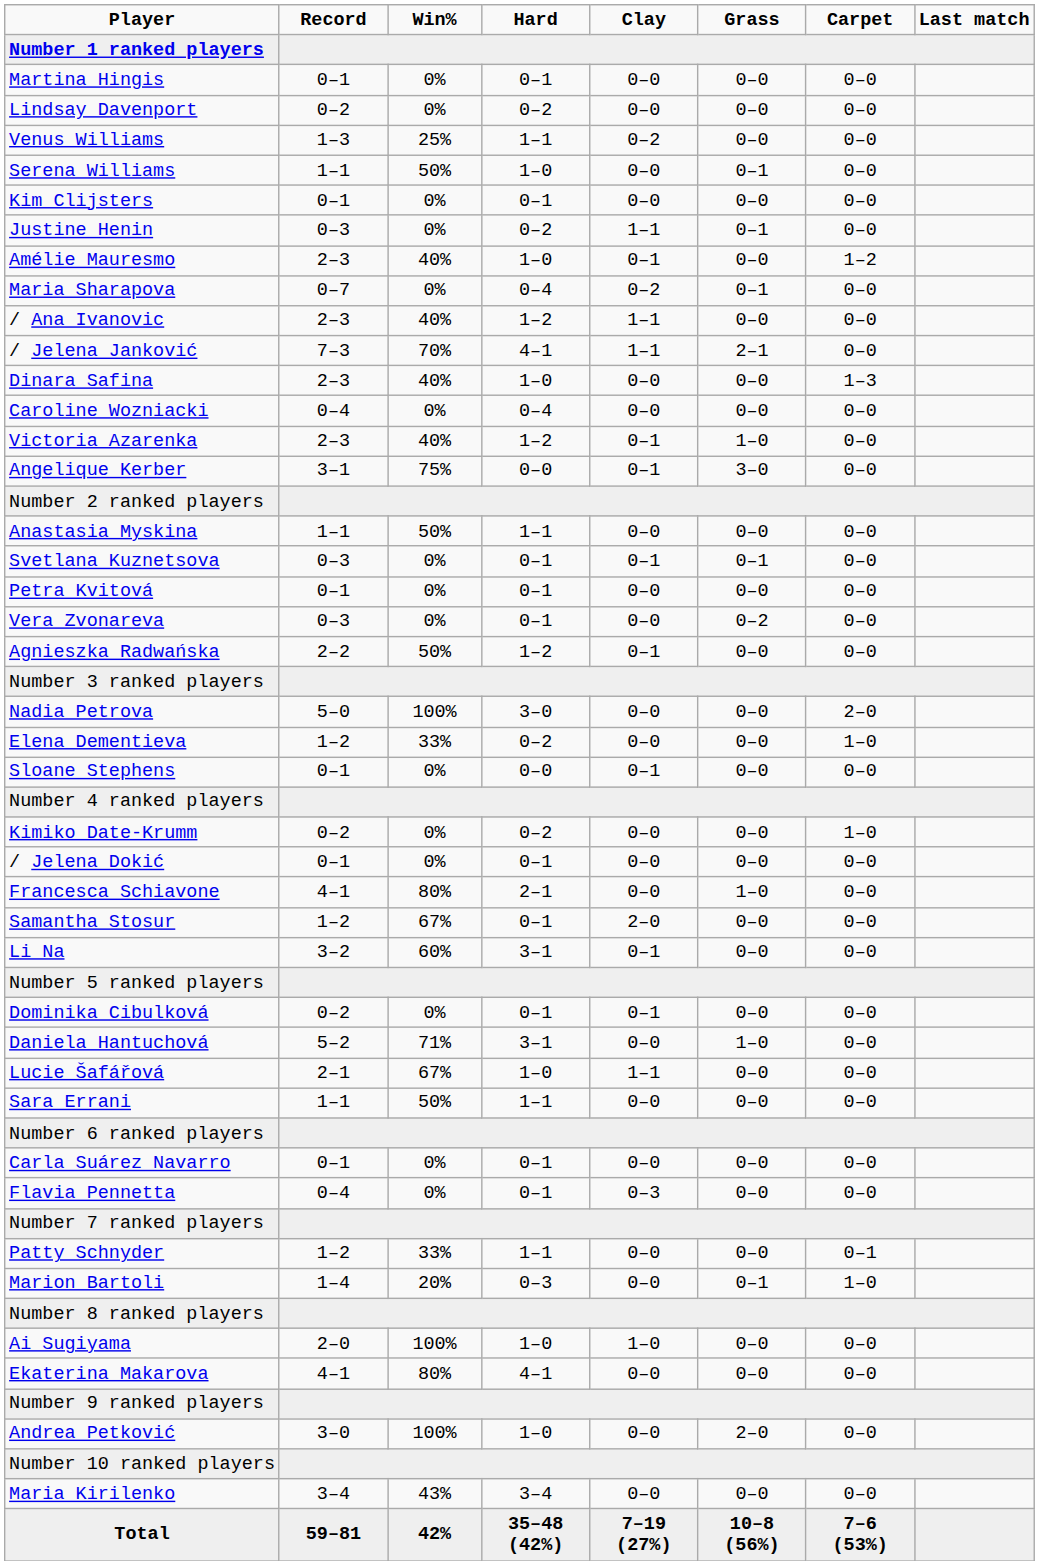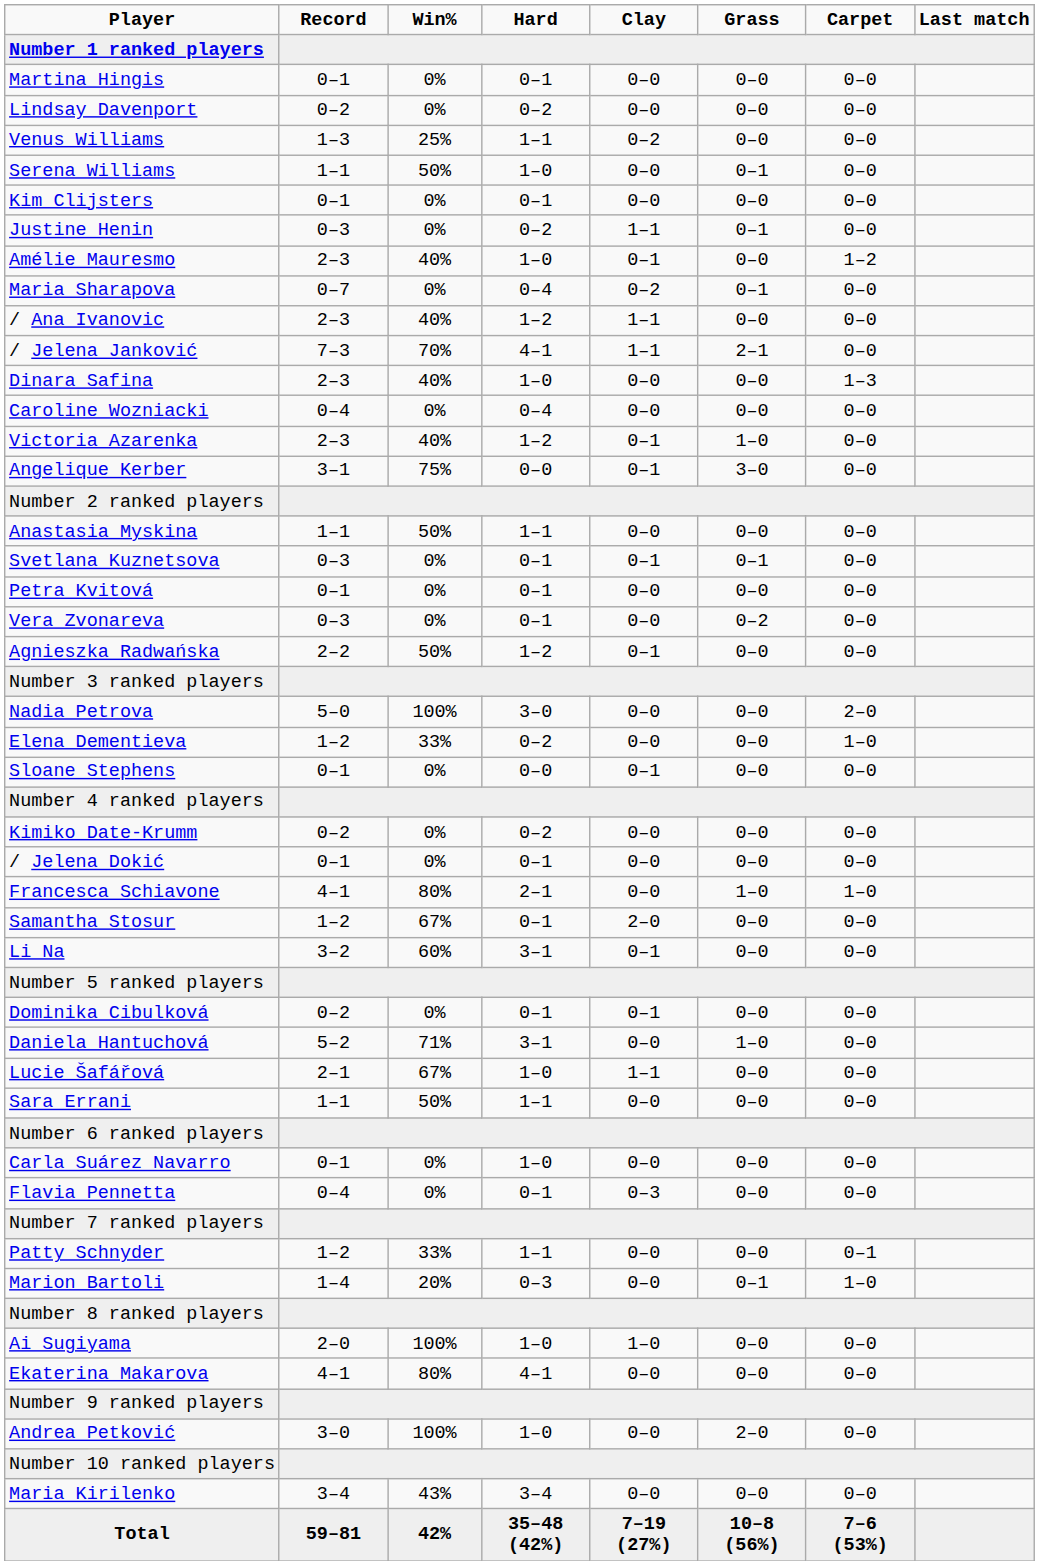 <table class="sortable wikitable" style=text-align:center>
 <tr>
 <td><strong>Player</strong></td>
 <td width=70><strong>Record</strong></td>
 <td width=60><strong>Win%</strong></td>
 <td width=70><strong>Hard</strong></td>
 <td width=70><strong>Clay</strong></td>
 <td width=70><strong>Grass</strong></td>
 <td width="70"><strong>Carpet</strong></td>
 <td><strong>Last match</strong></td>
 </tr>
 <tr bgcolor=efefef>
 <td align=left><strong><a href='#'>Number 1 ranked players</a></strong></td>
 <td colspan="7"></td>
 </tr>
 <tr>
 <td align=left> <a href='#'>Martina Hingis</a></td>
 <td>0–1</td>
 <td>0%</td>
 <td>0–1</td>
 <td>0–0</td>
 <td>0–0</td>
 <td>0–0</td>
 <td></td>
 </tr>
 <tr>
 <td align=left> <a href='#'>Lindsay Davenport</a></td>
 <td>0–2</td>
 <td>0%</td>
 <td>0–2</td>
 <td>0–0</td>
 <td>0–0</td>
 <td>0–0</td>
 <td></td>
 </tr>
 <tr>
 <td align=left> <a href='#'>Venus Williams</a></td>
 <td>1–3</td>
 <td>25%</td>
 <td>1–1</td>
 <td>0–2</td>
 <td>0–0</td>
 <td>0–0</td>
 <td></td>
 </tr>
 <tr>
 <td align=left> <a href='#'>Serena Williams</a></td>
 <td>1–1</td>
 <td>50%</td>
 <td>1–0</td>
 <td>0–0</td>
 <td>0–1</td>
 <td>0–0</td>
 <td></td>
 </tr>
 <tr>
 <td align=left> <a href='#'>Kim Clijsters</a></td>
 <td>0–1</td>
 <td>0%</td>
 <td>0–1</td>
 <td>0–0</td>
 <td>0–0</td>
 <td>0–0</td>
 <td></td>
 </tr>
 <tr>
 <td align=left> <a href='#'>Justine Henin</a></td>
 <td>0–3</td>
 <td>0%</td>
 <td>0–2</td>
 <td>1–1</td>
 <td>0–1</td>
 <td>0–0</td>
 <td></td>
 </tr>
 <tr>
 <td align=left> <a href='#'>Amélie Mauresmo</a></td>
 <td>2–3</td>
 <td>40%</td>
 <td>1–0</td>
 <td>0–1</td>
 <td>0–0</td>
 <td>1–2</td>
 <td></td>
 </tr>
 <tr>
 <td align=left> <a href='#'>Maria Sharapova</a></td>
 <td>0–7</td>
 <td>0%</td>
 <td>0–4</td>
 <td>0–2</td>
 <td>0–1</td>
 <td>0–0</td>
 <td></td>
 </tr>
 <tr>
 <td align=left>/ <a href='#'>Ana Ivanovic</a></td>
 <td>2–3</td>
 <td>40%</td>
 <td>1–2</td>
 <td>1–1</td>
 <td>0–0</td>
 <td>0–0</td>
 <td></td>
 </tr>
 <tr>
 <td align=left>/ <a href='#'>Jelena Janković</a></td>
 <td>7–3</td>
 <td>70%</td>
 <td>4–1</td>
 <td>1–1</td>
 <td>2–1</td>
 <td>0–0</td>
 <td></td>
 </tr>
 <tr>
 <td align=left> <a href='#'>Dinara Safina</a></td>
 <td>2–3</td>
 <td>40%</td>
 <td>1–0</td>
 <td>0–0</td>
 <td>0–0</td>
 <td>1–3</td>
 <td></td>
 </tr>
 <tr>
 <td align=left> <a href='#'>Caroline Wozniacki</a></td>
 <td>0–4</td>
 <td>0%</td>
 <td>0–4</td>
 <td>0–0</td>
 <td>0–0</td>
 <td>0–0</td>
 <td></td>
 </tr>
 <tr>
 <td align=left> <a href='#'>Victoria Azarenka</a></td>
 <td>2–3</td>
 <td>40%</td>
 <td>1–2</td>
 <td>0–1</td>
 <td>1–0</td>
 <td>0–0</td>
 <td></td>
 </tr>
 <tr>
 <td align=left> <a href='#'>Angelique Kerber</a></td>
 <td>3–1</td>
 <td>75%</td>
 <td>0–0</td>
 <td>0–1</td>
 <td>3–0</td>
 <td>0–0</td>
 <td></td>
 </tr>
 <tr bgcolor=efefef>
 <td align=left>Number 2 ranked players</td>
 <td colspan="7"></td>
 </tr>
 <tr>
 <td align=left> <a href='#'>Anastasia Myskina</a></td>
 <td>1–1</td>
 <td>50%</td>
 <td>1–1</td>
 <td>0–0</td>
 <td>0–0</td>
 <td>0–0</td>
 <td></td>
 </tr>
 <tr>
 <td align=left> <a href='#'>Svetlana Kuznetsova</a></td>
 <td>0–3</td>
 <td>0%</td>
 <td>0–1</td>
 <td>0–1</td>
 <td>0–1</td>
 <td>0–0</td>
 <td></td>
 </tr>
 <tr>
 <td align=left> <a href='#'>Petra Kvitová</a></td>
 <td>0–1</td>
 <td>0%</td>
 <td>0–1</td>
 <td>0–0</td>
 <td>0–0</td>
 <td>0–0</td>
 <td></td>
 </tr>
 <tr>
 <td align=left> <a href='#'>Vera Zvonareva</a></td>
 <td>0–3</td>
 <td>0%</td>
 <td>0–1</td>
 <td>0–0</td>
 <td>0–2</td>
 <td>0–0</td>
 <td></td>
 </tr>
 <tr>
 <td align=left> <a href='#'>Agnieszka Radwańska</a></td>
 <td>2–2</td>
 <td>50%</td>
 <td>1–2</td>
 <td>0–1</td>
 <td>0–0</td>
 <td>0–0</td>
 <td></td>
 </tr>
 <tr bgcolor=efefef>
 <td align=left>Number 3 ranked players</td>
 <td colspan="7"></td>
 </tr>
 <tr>
 <td align=left> <a href='#'>Nadia Petrova</a></td>
 <td>5–0</td>
 <td>100%</td>
 <td>3–0</td>
 <td>0–0</td>
 <td>0–0</td>
 <td>2–0</td>
 <td></td>
 </tr>
 <tr>
 <td align=left> <a href='#'>Elena Dementieva</a></td>
 <td>1–2</td>
 <td>33%</td>
 <td>0–2</td>
 <td>0–0</td>
 <td>0–0</td>
 <td>1–0</td>
 <td></td>
 </tr>
 <tr>
 <td align=left> <a href='#'>Sloane Stephens</a></td>
 <td>0–1</td>
 <td>0%</td>
 <td>0–0</td>
 <td>0–1</td>
 <td>0–0</td>
 <td>0–0</td>
 <td></td>
 </tr>
 <tr bgcolor=efefef>
 <td align=left>Number 4 ranked players</td>
 <td colspan="7"></td>
 </tr>
 <tr>
 <td align=left> <a href='#'>Kimiko Date-Krumm</a></td>
 <td>0–2</td>
 <td>0%</td>
 <td>0–2</td>
 <td>0–0</td>
 <td>0–0</td>
-<td>1–0</td>
+<td>0–0</td>
 <td></td>
 </tr>
 <tr>
 <td align=left>/ <a href='#'>Jelena Dokić</a></td>
 <td>0–1</td>
 <td>0%</td>
 <td>0–1</td>
 <td>0–0</td>
 <td>0–0</td>
 <td>0–0</td>
 <td></td>
 </tr>
 <tr>
 <td align=left> <a href='#'>Francesca Schiavone</a></td>
 <td>4–1</td>
 <td>80%</td>
 <td>2–1</td>
 <td>0–0</td>
 <td>1–0</td>
-<td>0–0</td>
+<td>1–0</td>
 <td></td>
 </tr>
 <tr>
 <td align=left> <a href='#'>Samantha Stosur</a></td>
 <td>1–2</td>
 <td>67%</td>
 <td>0–1</td>
 <td>2–0</td>
 <td>0–0</td>
 <td>0–0</td>
 <td></td>
 </tr>
 <tr>
 <td align=left> <a href='#'>Li Na</a></td>
 <td>3–2</td>
 <td>60%</td>
 <td>3–1</td>
 <td>0–1</td>
 <td>0–0</td>
 <td>0–0</td>
 <td></td>
 </tr>
 <tr bgcolor=efefef>
 <td align=left>Number 5 ranked players</td>
 <td colspan="7"></td>
 </tr>
 <tr>
 <td align=left> <a href='#'>Dominika Cibulková</a></td>
 <td>0–2</td>
 <td>0%</td>
 <td>0–1</td>
 <td>0–1</td>
 <td>0–0</td>
 <td>0–0</td>
 <td></td>
 </tr>
 <tr>
 <td align=left> <a href='#'>Daniela Hantuchová</a></td>
 <td>5–2</td>
 <td>71%</td>
 <td>3–1</td>
 <td>0–0</td>
 <td>1–0</td>
 <td>0–0</td>
 <td></td>
 </tr>
 <tr>
 <td align=left> <a href='#'>Lucie Šafářová</a></td>
 <td>2–1</td>
 <td>67%</td>
 <td>1–0</td>
 <td>1–1</td>
 <td>0–0</td>
 <td>0–0</td>
 <td></td>
 </tr>
 <tr>
 <td align=left> <a href='#'>Sara Errani</a></td>
 <td>1–1</td>
 <td>50%</td>
 <td>1–1</td>
 <td>0–0</td>
 <td>0–0</td>
 <td>0–0</td>
 <td></td>
 </tr>
 <tr bgcolor=efefef>
 <td align=left>Number 6 ranked players</td>
 <td colspan="7"></td>
 </tr>
 <tr>
 <td align=left> <a href='#'>Carla Suárez Navarro</a></td>
 <td>0–1</td>
 <td>0%</td>
-<td>0–1</td>
+<td>1–0</td>
 <td>0–0</td>
 <td>0–0</td>
 <td>0–0</td>
 <td></td>
 </tr>
 <tr>
 <td align=left> <a href='#'>Flavia Pennetta</a></td>
 <td>0–4</td>
 <td>0%</td>
 <td>0–1</td>
 <td>0–3</td>
 <td>0–0</td>
 <td>0–0</td>
 <td></td>
 </tr>
 <tr bgcolor=efefef>
 <td align=left>Number 7 ranked players</td>
 <td colspan="7"></td>
 </tr>
 <tr>
 <td align=left> <a href='#'>Patty Schnyder</a></td>
 <td>1–2</td>
 <td>33%</td>
 <td>1–1</td>
 <td>0–0</td>
 <td>0–0</td>
 <td>0–1</td>
 <td></td>
 </tr>
 <tr>
 <td align=left> <a href='#'>Marion Bartoli</a></td>
 <td>1–4</td>
 <td>20%</td>
 <td>0–3</td>
 <td>0–0</td>
 <td>0–1</td>
 <td>1–0</td>
 <td></td>
 </tr>
 <tr bgcolor=efefef>
 <td align=left>Number 8 ranked players</td>
 <td colspan="7"></td>
 </tr>
 <tr>
 <td align=left> <a href='#'>Ai Sugiyama</a></td>
 <td>2–0</td>
 <td>100%</td>
 <td>1–0</td>
 <td>1–0</td>
 <td>0–0</td>
 <td>0–0</td>
 <td></td>
 </tr>
 <tr>
 <td align=left> <a href='#'>Ekaterina Makarova</a></td>
 <td>4–1</td>
 <td>80%</td>
 <td>4–1</td>
 <td>0–0</td>
 <td>0–0</td>
 <td>0–0</td>
 <td></td>
 </tr>
 <tr bgcolor=efefef>
 <td align=left>Number 9 ranked players</td>
 <td colspan="7"></td>
 </tr>
 <tr>
 <td align=left> <a href='#'>Andrea Petković</a></td>
 <td>3–0</td>
 <td>100%</td>
 <td>1–0</td>
 <td>0–0</td>
 <td>2–0</td>
 <td>0–0</td>
 <td></td>
 </tr>
 <tr bgcolor=efefef>
 <td align=left>Number 10 ranked players</td>
 <td colspan="7"></td>
 </tr>
 <tr>
 <td align=left> <a href='#'>Maria Kirilenko</a></td>
 <td>3–4</td>
 <td>43%</td>
 <td>3–4</td>
 <td>0–0</td>
 <td>0–0</td>
 <td>0–0</td>
 <td></td>
 </tr>
 <tr style=background:#efefef;font-weight:bold>
 <td>Total</td>
 <td>59–81</td>
 <td>42%</td>
 <td>35–48 (42%)</td>
 <td>7–19 (27%)</td>
 <td>10–8 (56%)</td>
 <td>7–6 (53%)</td>
 <td></td>
 </tr>
 </table>
